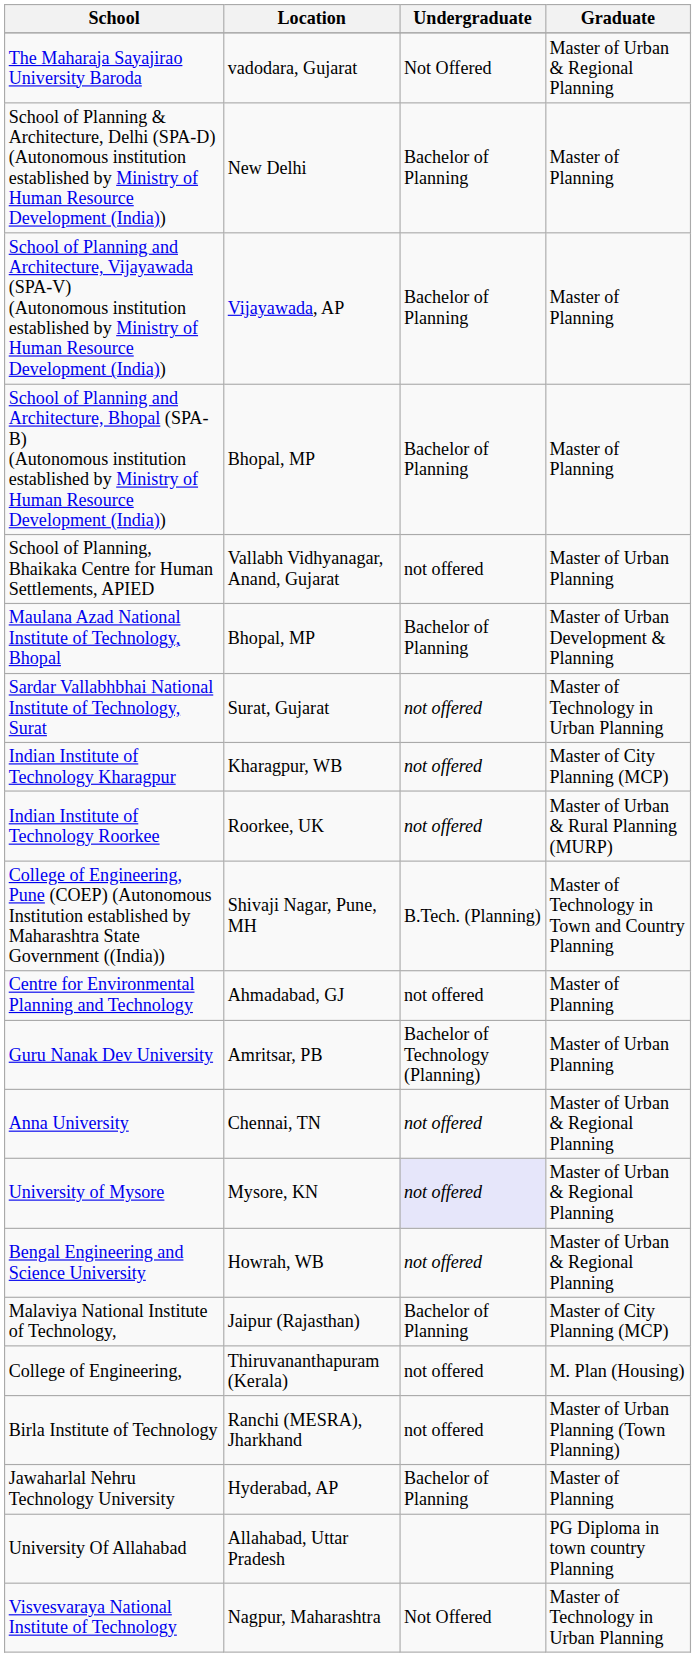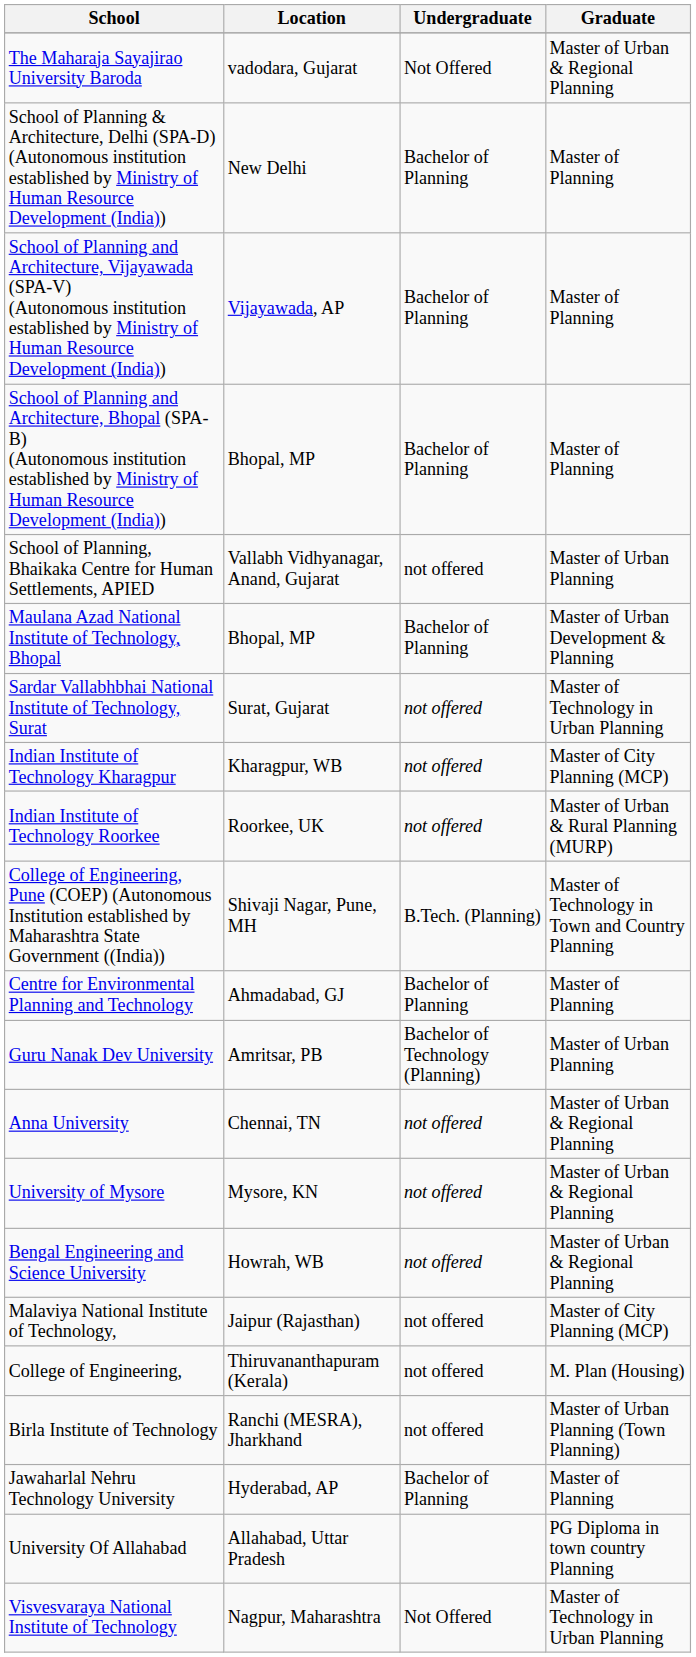 <table class="wikitable sortable">
 <tr>
 <th>School</th>
 <th>Location</th>
 <th>Undergraduate</th>
 <th>Graduate</th>
 </tr>
 <tr>
 </tr>
 <tr>
 <td><a href='#'>The Maharaja Sayajirao University Baroda </a></td>
 <td>vadodara, Gujarat</td>
 <td>Not Offered</td>
 <td>Master of Urban & Regional Planning</td>
 </tr>
 <tr>
 <td>School of Planning & Architecture, Delhi (SPA-D)<br>(Autonomous institution established by <a href='#'>Ministry of Human Resource Development (India)</a>)</td>
 <td>New Delhi</td>
 <td>Bachelor of Planning</td>
 <td>Master of Planning</td>
 </tr>
 <tr>
 <td><a href='#'>School of Planning and Architecture, Vijayawada</a> (SPA-V)<br>(Autonomous institution established by <a href='#'>Ministry of Human Resource Development (India)</a>)</td>
 <td><a href='#'>Vijayawada</a>, AP</td>
 <td>Bachelor of Planning</td>
 <td>Master of Planning</td>
 </tr>
 <tr>
 <td><a href='#'>School of Planning and Architecture, Bhopal</a> (SPA-B)<br>(Autonomous institution established by <a href='#'>Ministry of Human Resource Development (India)</a>)</td>
 <td>Bhopal, MP</td>
 <td>Bachelor of Planning</td>
 <td>Master of Planning</td>
 </tr>
 <tr>
 <td>School of Planning, Bhaikaka Centre for Human Settlements, APIED</td>
 <td>Vallabh Vidhyanagar, Anand, Gujarat</td>
 <td>not offered</td>
 <td>Master of Urban Planning</td>
 </tr>
 <tr>
 <td><a href='#'>Maulana Azad National Institute of Technology, Bhopal</a></td>
 <td>Bhopal, MP</td>
 <td>Bachelor of Planning</td>
 <td>Master of Urban Development & Planning</td>
 </tr>
 <tr>
 <td><a href='#'>Sardar Vallabhbhai National Institute of Technology, Surat</a></td>
 <td>Surat, Gujarat</td>
 <td><em>not offered</em></td>
 <td>Master of Technology in Urban Planning</td>
 </tr>
 <tr>
 <td><a href='#'>Indian Institute of Technology Kharagpur</a></td>
 <td>Kharagpur, WB</td>
 <td><em>not offered</em></td>
 <td>Master of City Planning (MCP)</td>
 </tr>
 <tr>
 <td><a href='#'>Indian Institute of Technology Roorkee</a></td>
 <td>Roorkee, UK</td>
 <td><em>not offered</em></td>
 <td>Master of Urban & Rural Planning (MURP)</td>
 </tr>
 <tr>
 <td><a href='#'>College of Engineering, Pune</a> (COEP) (Autonomous Institution established by Maharashtra State Government ((India))</td>
 <td>Shivaji Nagar, Pune, MH</td>
 <td>B.Tech. (Planning)</td>
 <td>Master of Technology in Town and Country Planning</td>
 </tr>
 <tr>
 <td><a href='#'>Centre for Environmental Planning and Technology</a></td>
 <td>Ahmadabad, GJ</td>
-<td>not offered</td>
+<td>Bachelor of Planning</td>
 <td>Master of Planning</td>
 </tr>
 <tr>
 <td><a href='#'>Guru Nanak Dev University</a></td>
 <td>Amritsar, PB</td>
 <td>Bachelor of Technology (Planning)</td>
 <td>Master of Urban Planning</td>
 </tr>
 <tr>
 <td><a href='#'>Anna University</a></td>
 <td>Chennai, TN</td>
 <td><em>not offered</em></td>
 <td>Master of Urban & Regional Planning</td>
 </tr>
 <tr>
 <td><a href='#'>University of Mysore</a></td>
 <td>Mysore, KN</td>
-<td style="background: lavender;"><em>not offered</em></td>
+<td><em>not offered</em></td>
 <td>Master of Urban & Regional Planning</td>
 </tr>
 <tr>
 <td><a href='#'>Bengal Engineering and Science University</a></td>
 <td>Howrah, WB</td>
 <td><em>not offered</em></td>
 <td>Master of Urban & Regional Planning</td>
 </tr>
 <tr>
 <td>Malaviya National Institute of Technology,</td>
 <td>Jaipur (Rajasthan)</td>
-<td>Bachelor of Planning</td>
+<td>not offered</td>
 <td>Master of City Planning (MCP)</td>
 </tr>
 <tr>
 <td>College of Engineering,</td>
 <td>Thiruvananthapuram (Kerala)</td>
 <td>not offered</td>
 <td>M. Plan (Housing)</td>
 </tr>
 <tr>
 <td>Birla Institute of Technology</td>
 <td>Ranchi (MESRA), Jharkhand</td>
 <td>not offered</td>
 <td>Master of Urban Planning (Town Planning)</td>
 </tr>
 <tr>
 <td>Jawaharlal Nehru Technology University</td>
 <td>Hyderabad, AP</td>
 <td>Bachelor of Planning</td>
 <td>Master of Planning</td>
 </tr>
 <tr>
 <td>University Of Allahabad</td>
 <td>Allahabad, Uttar Pradesh</td>
 <td></td>
 <td>PG Diploma in town country Planning</td>
 </tr>
 <tr>
 <td><a href='#'>Visvesvaraya National Institute of Technology</a></td>
 <td>Nagpur, Maharashtra</td>
 <td>Not Offered</td>
 <td>Master of Technology in Urban Planning</td>
 </tr>
 </table>
